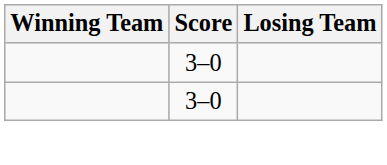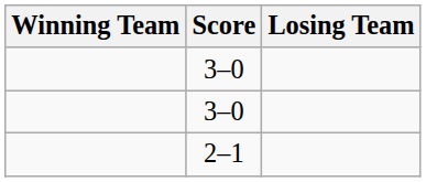 <table class=wikitable style="border:1px solid #AAAAAA;">
 <tr>
 <th>Winning Team</th>
 <th>Score</th>
 <th>Losing Team</th>
 </tr>
 <tr>
 <td><strong></strong></td>
 <td align="center">3–0</td>
 <td></td>
 </tr>
 <tr>
 <td><strong></strong></td>
 <td align="center">3–0</td>
 <td></td>
 </tr>
+<tr>
+<td><strong></strong></td>
+<td align="center">2–1</td>
+<td></td>
+</tr>
 </table>
